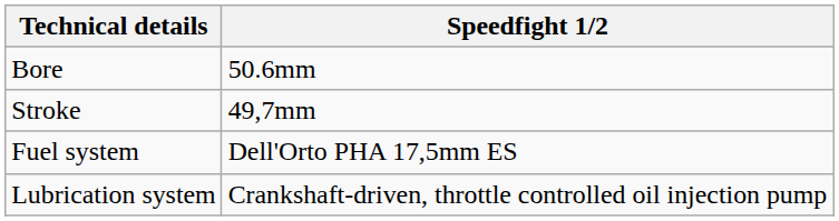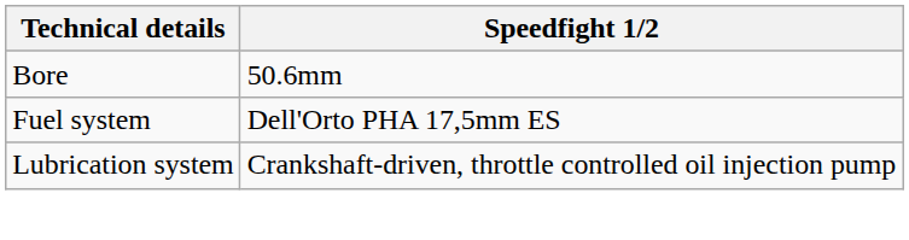 <table class="wikitable">
 <tr>
 <th>Technical details</th>
 <th>Speedfight 1/2</th>
 </tr>
 <tr>
 <td>Bore</td>
 <td>50.6mm</td>
 </tr>
 <tr>
-<td>Stroke</td>
-<td>49,7mm</td>
-</tr>
-<tr>
 <td>Fuel system</td>
 <td>Dell'Orto PHA 17,5mm ES</td>
 </tr>
 <tr>
 <td>Lubrication system</td>
 <td>Crankshaft-driven, throttle controlled oil injection pump</td>
 </tr>
 </table>
